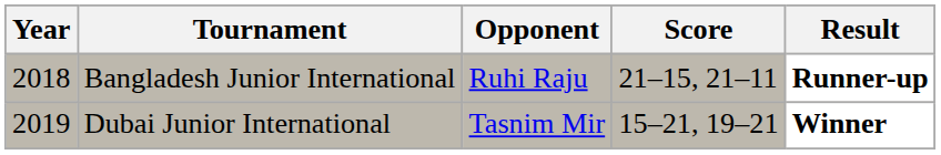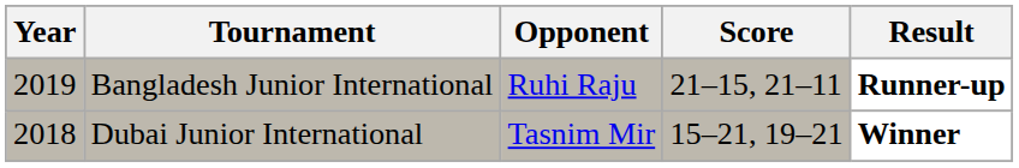 <table class="sortable wikitable" style="font-size: 90%;">
 <tr>
 <th>Year</th>
 <th>Tournament</th>
 <th>Opponent</th>
 <th>Score</th>
 <th>Result</th>
 </tr>
 <tr style="background:#BDB8AD">
-<td align="center">2018</td>
+<td align="center">2019</td>
 <td align="left">Bangladesh Junior International</td>
 <td align="left"> <a href='#'>Ruhi Raju</a></td>
 <td align="left">21–15, 21–11</td>
 <td style="text-align:left; background:white"> <strong>Runner-up</strong></td>
 </tr>
 <tr style="background:#BDB8AD">
-<td align="center">2019</td>
+<td align="center">2018</td>
 <td align="left">Dubai Junior International</td>
 <td align="left"> <a href='#'>Tasnim Mir</a></td>
 <td align="left">15–21, 19–21</td>
 <td style="text-align:left; background:white"> <strong>Winner</strong></td>
 </tr>
 </table>
